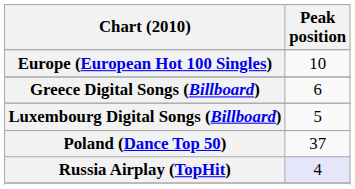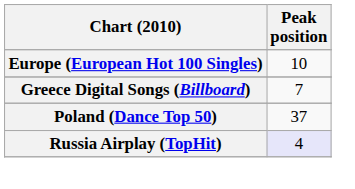 <table class="wikitable sortable plainrowheaders" style="text-align:center">
 <tr>
 <th scope="col">Chart (2010)</th>
 <th scope="col">Peak<br>position</th>
 </tr>
 <tr>
 </tr>
 <tr>
 </tr>
 <tr>
 </tr>
 <tr>
 </tr>
 <tr>
 </tr>
 <tr>
 </tr>
 <tr>
 <th scope="row">Europe (<a href='#'>European Hot 100 Singles</a>)</th>
 <td>10</td>
 </tr>
 <tr>
 </tr>
 <tr>
 </tr>
 <tr>
 <th scope="row">Greece Digital Songs (<em><a href='#'>Billboard</a></em>)</th>
-<td>6</td>
+<td>7</td>
 </tr>
 <tr>
 </tr>
 <tr>
 </tr>
 <tr>
-</tr>
-<tr>
-<th scope="row">Luxembourg Digital Songs (<em><a href='#'>Billboard</a></em>)</th>
-<td>5</td>
 </tr>
 <tr>
 </tr>
 <tr>
 </tr>
 <tr>
 <th scope="row">Poland (<a href='#'>Dance Top 50</a>)</th>
 <td>37</td>
 </tr>
 <tr>
 <th scope="row">Russia Airplay (<a href='#'>TopHit</a>)</th>
 <td style="background: lavender;">4</td>
 </tr>
 <tr>
 </tr>
 <tr>
 </tr>
 <tr>
 </tr>
 <tr>
 </tr>
 <tr>
 </tr>
 <tr>
 </tr>
 </table>
